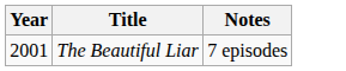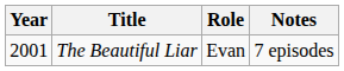 <table class="wikitable sortable">
 <tr>
 <th>Year</th>
 <th>Title</th>
+<th>Role</th>
 <th class="unsortable">Notes</th>
 </tr>
 <tr>
 <td>2001</td>
 <td><em>The Beautiful Liar</em></td>
+<td>Evan</td>
 <td>7 episodes</td>
 </tr>
 </table>
